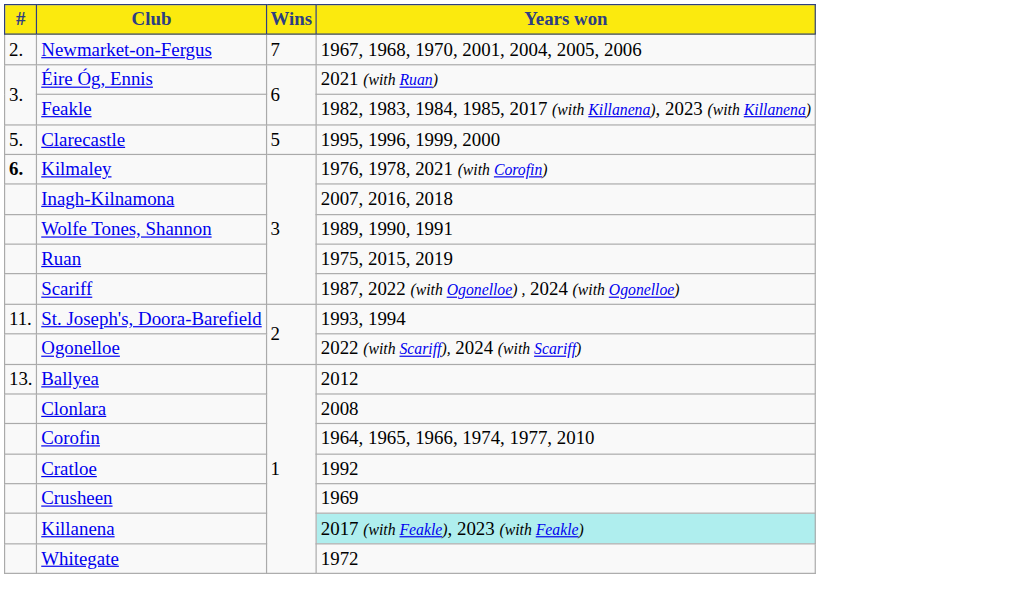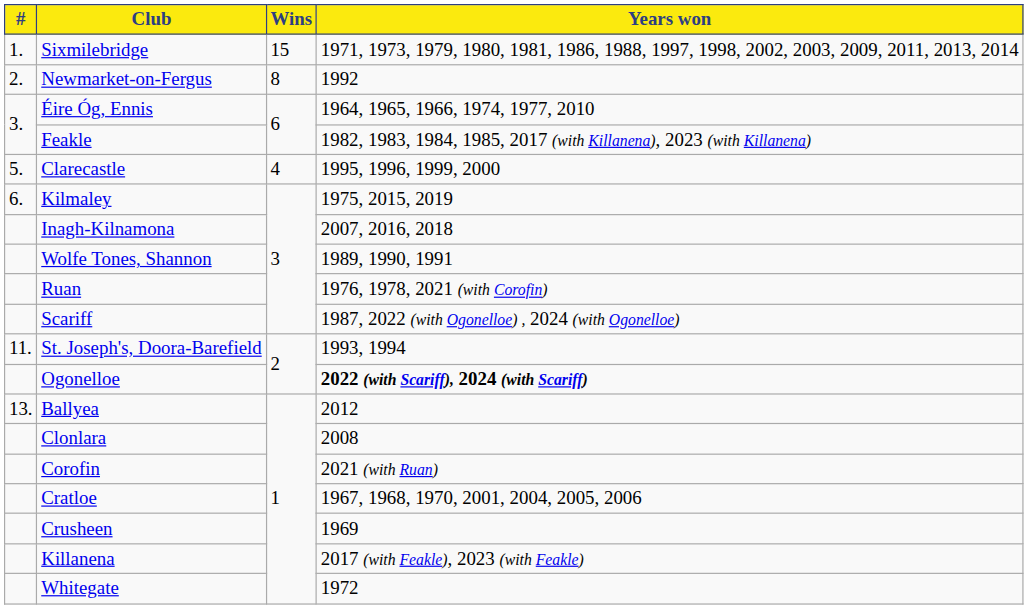 <table class="wikitable">
 <tr>
 <th style="background:#FBEA0E;color:#2D3E82;border:1px solid #2D3E82">#</th>
 <th style="background:#FBEA0E;color:#2D3E82;border:1px solid #2D3E82">Club</th>
 <th style="background:#FBEA0E;color:#2D3E82;border:1px solid #2D3E82">Wins</th>
 <th style="background:#FBEA0E;color:#2D3E82;border:1px solid #2D3E82">Years won</th>
 </tr>
 <tr>
+<td>1.</td>
+<td> <a href='#'>Sixmilebridge</a></td>
+<td>15</td>
+<td>1971, 1973, 1979, 1980, 1981, 1986, 1988, 1997, 1998, 2002, 2003, 2009, 2011, 2013, 2014</td>
+</tr>
+<tr>
 <td>2.</td>
 <td> <a href='#'>Newmarket-on-Fergus</a></td>
-<td>7</td>
-<td>1967, 1968, 1970, 2001, 2004, 2005, 2006</td>
+<td>8</td>
+<td>1992</td>
 </tr>
 <tr>
 <td rowspan="2">3.</td>
 <td> <a href='#'>Éire Óg, Ennis</a></td>
 <td rowspan="2">6</td>
-<td>2021 <em><small>(with <a href='#'>Ruan</a>)</small></em></td>
+<td>1964, 1965, 1966, 1974, 1977, 2010</td>
 </tr>
 <tr>
 <td> <a href='#'>Feakle</a></td>
 <td>1982, 1983, 1984, 1985, 2017 <em><small>(with <a href='#'>Killanena</a>)</small></em>, 2023 <em><small>(with <a href='#'>Killanena</a>)</small></em></td>
 </tr>
 <tr>
 <td>5.</td>
 <td> <a href='#'>Clarecastle</a></td>
-<td>5</td>
+<td>4</td>
 <td>1995, 1996, 1999, 2000</td>
 </tr>
 <tr>
-<td><strong>6.</strong></td>
+<td>6.</td>
 <td> <a href='#'>Kilmaley</a></td>
 <td rowspan="5">3</td>
-<td>1976, 1978, 2021 <em><small>(with <a href='#'>Corofin</a>)</small></em></td>
+<td>1975, 2015, 2019</td>
 </tr>
 <tr>
 <td></td>
 <td> <a href='#'>Inagh-Kilnamona</a></td>
 <td>2007, 2016, 2018</td>
 </tr>
 <tr>
 <td></td>
 <td> <a href='#'>Wolfe Tones, Shannon</a></td>
 <td>1989, 1990, 1991</td>
 </tr>
 <tr>
 <td></td>
 <td> <a href='#'>Ruan</a></td>
-<td>1975, 2015, 2019</td>
+<td>1976, 1978, 2021 <em><small>(with <a href='#'>Corofin</a>)</small></em></td>
 </tr>
 <tr>
 <td></td>
 <td> <a href='#'>Scariff</a></td>
 <td>1987, 2022 <em><small>(with <a href='#'>Ogonelloe</a>) ,</small></em> 2024 <em><small>(with <a href='#'>Ogonelloe</a>)</small></em></td>
 </tr>
 <tr>
 <td>11.</td>
 <td> <a href='#'>St. Joseph's, Doora-Barefield</a></td>
 <td rowspan="2">2</td>
 <td>1993, 1994</td>
 </tr>
 <tr>
 <td></td>
 <td> <a href='#'>Ogonelloe</a></td>
-<td>2022 <em><small>(with <a href='#'>Scariff</a>),</small></em> 2024 <em><small>(with <a href='#'>Scariff</a>)</small></em></td>
+<td><strong>2022 <em><small>(with <a href='#'>Scariff</a>),</small></em> 2024 <em><small>(with <a href='#'>Scariff</a>)</small></em></strong></td>
 </tr>
 <tr>
 <td>13.</td>
 <td> <a href='#'>Ballyea</a></td>
 <td rowspan="7">1</td>
 <td>2012</td>
 </tr>
 <tr>
 <td></td>
 <td> <a href='#'>Clonlara</a></td>
 <td>2008</td>
 </tr>
 <tr>
 <td></td>
 <td> <a href='#'>Corofin</a></td>
-<td>1964, 1965, 1966, 1974, 1977, 2010</td>
+<td>2021 <em><small>(with <a href='#'>Ruan</a>)</small></em></td>
 </tr>
 <tr>
 <td></td>
 <td> <a href='#'>Cratloe</a></td>
-<td>1992</td>
+<td>1967, 1968, 1970, 2001, 2004, 2005, 2006</td>
 </tr>
 <tr>
 <td></td>
 <td> <a href='#'>Crusheen</a></td>
 <td>1969</td>
 </tr>
 <tr>
 <td></td>
 <td> <a href='#'>Killanena</a></td>
-<td style="background: paleturquoise;">2017 <em><small>(with <a href='#'>Feakle</a>)</small></em>, 2023 <em><small>(with <a href='#'>Feakle</a>)</small></em></td>
+<td>2017 <em><small>(with <a href='#'>Feakle</a>)</small></em>, 2023 <em><small>(with <a href='#'>Feakle</a>)</small></em></td>
 </tr>
 <tr>
 <td></td>
 <td> <a href='#'>Whitegate</a></td>
 <td>1972</td>
 </tr>
 </table>
